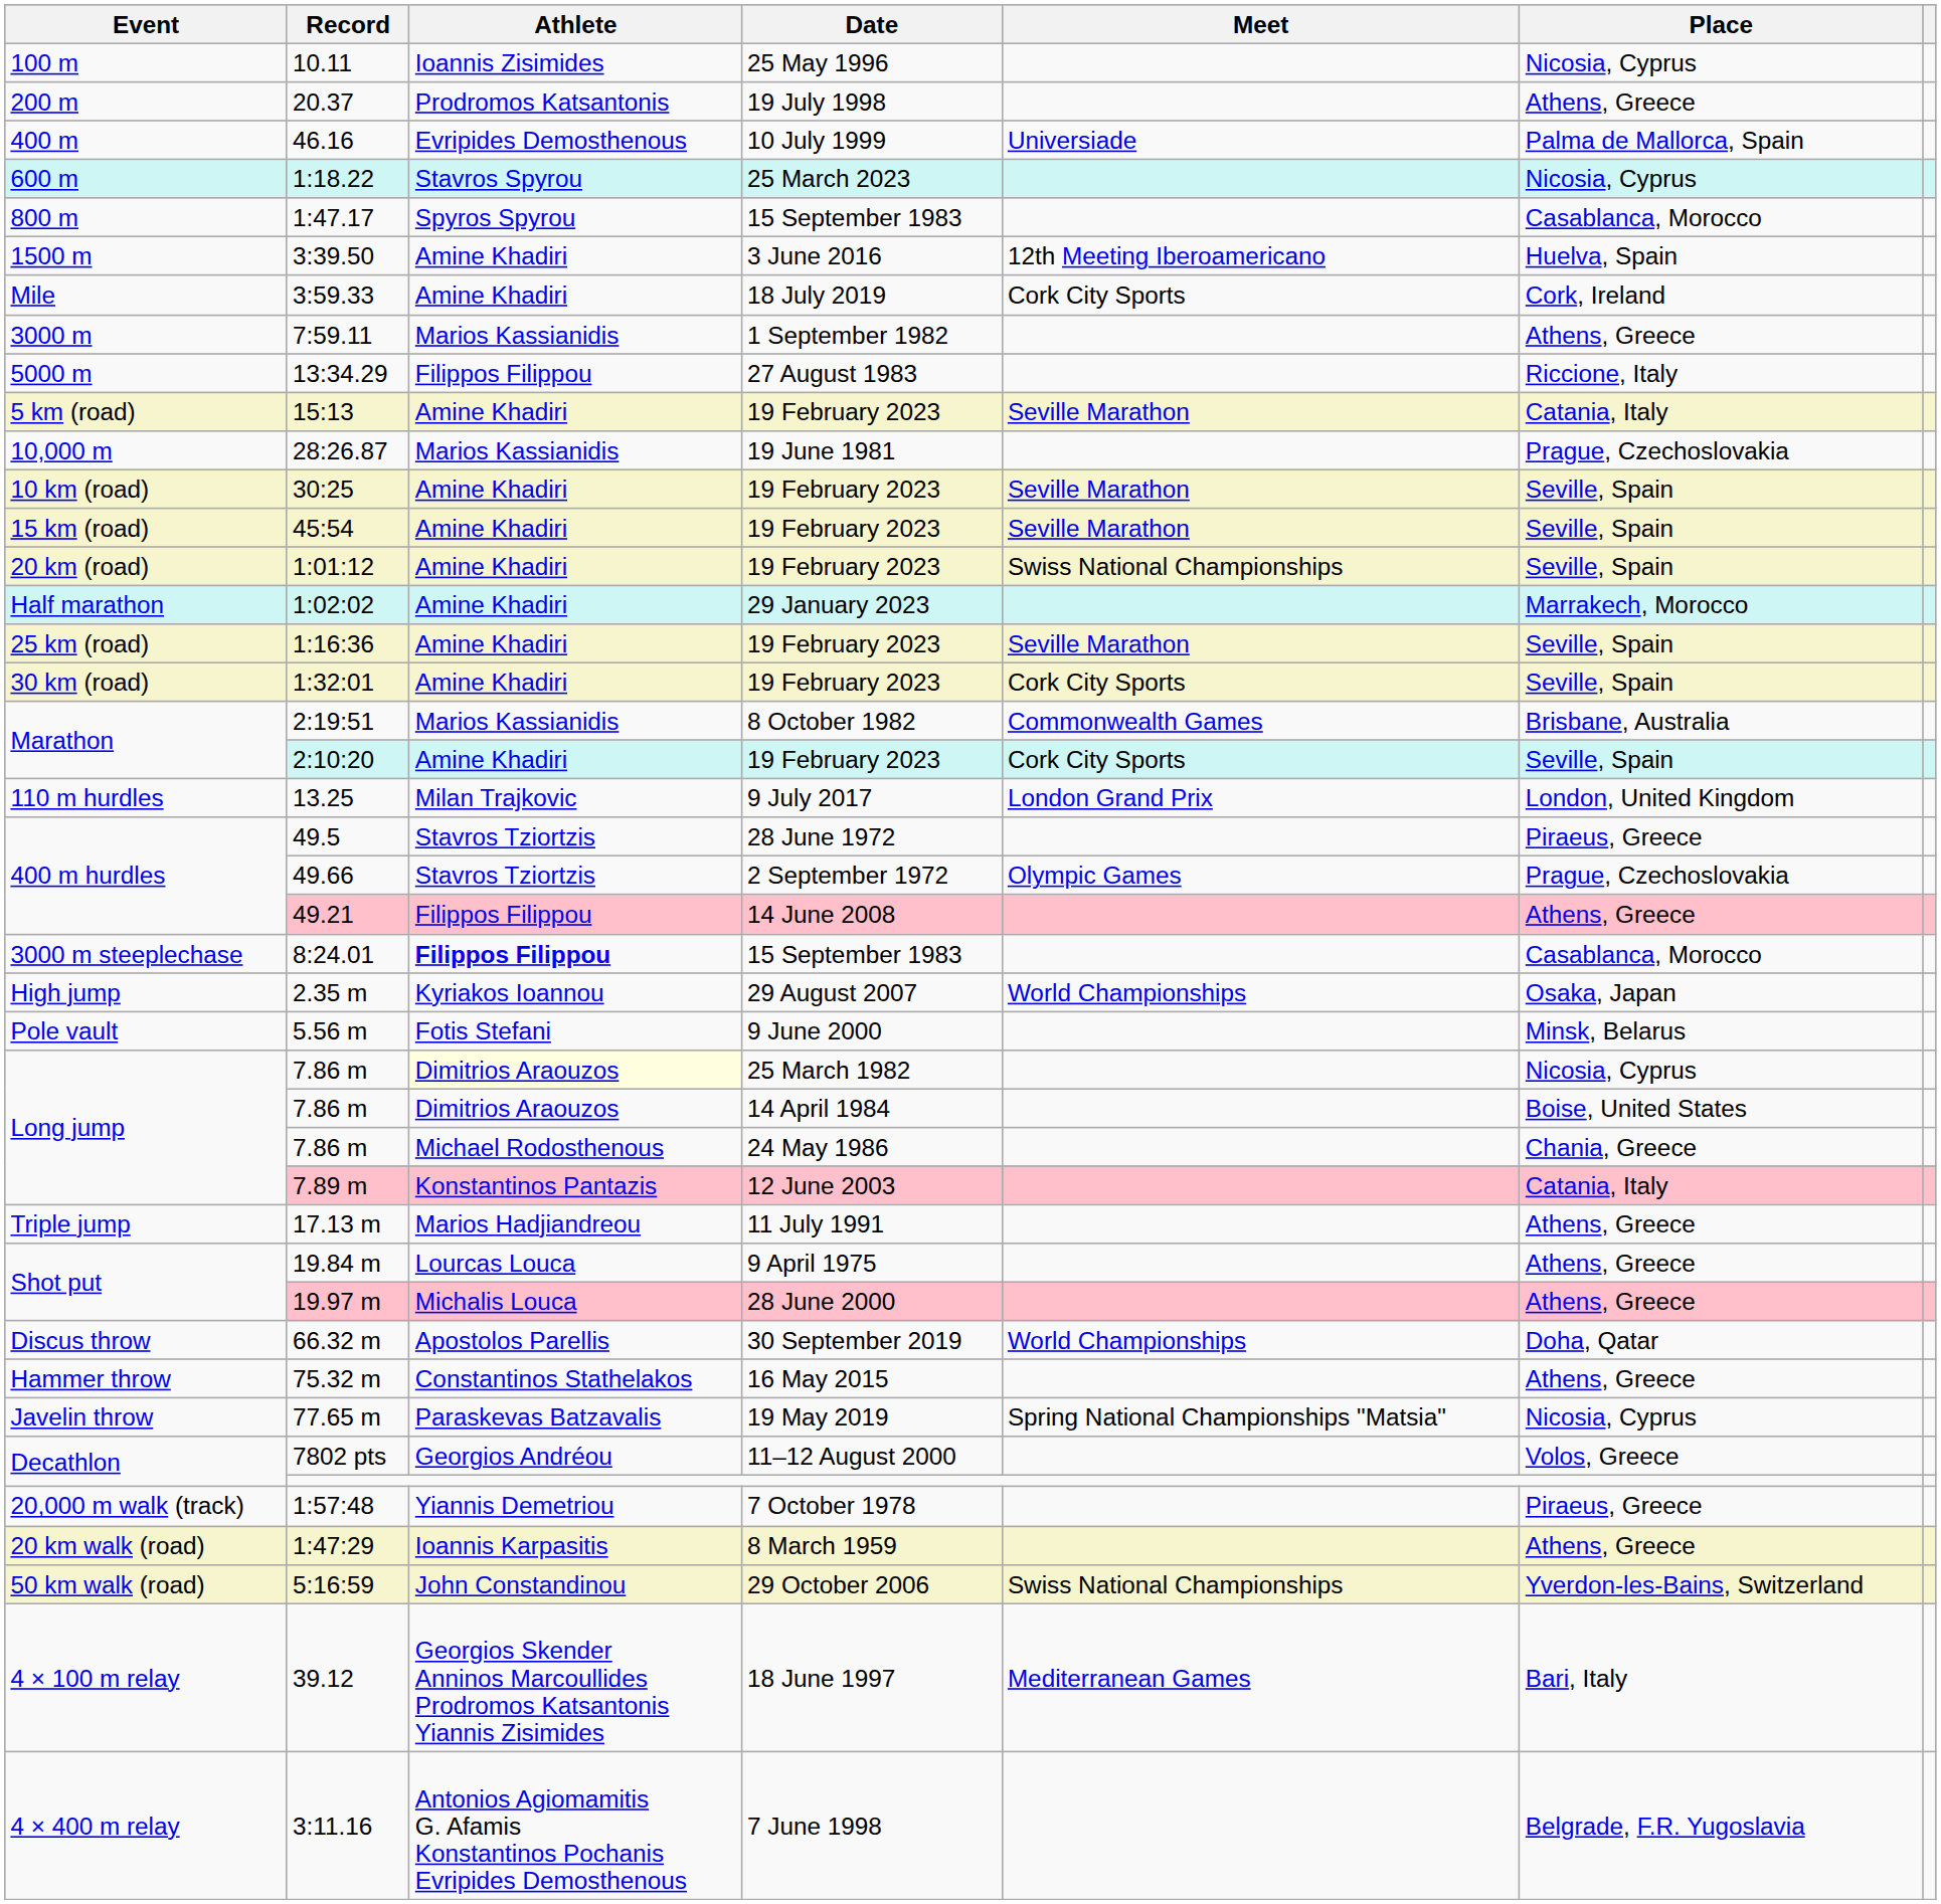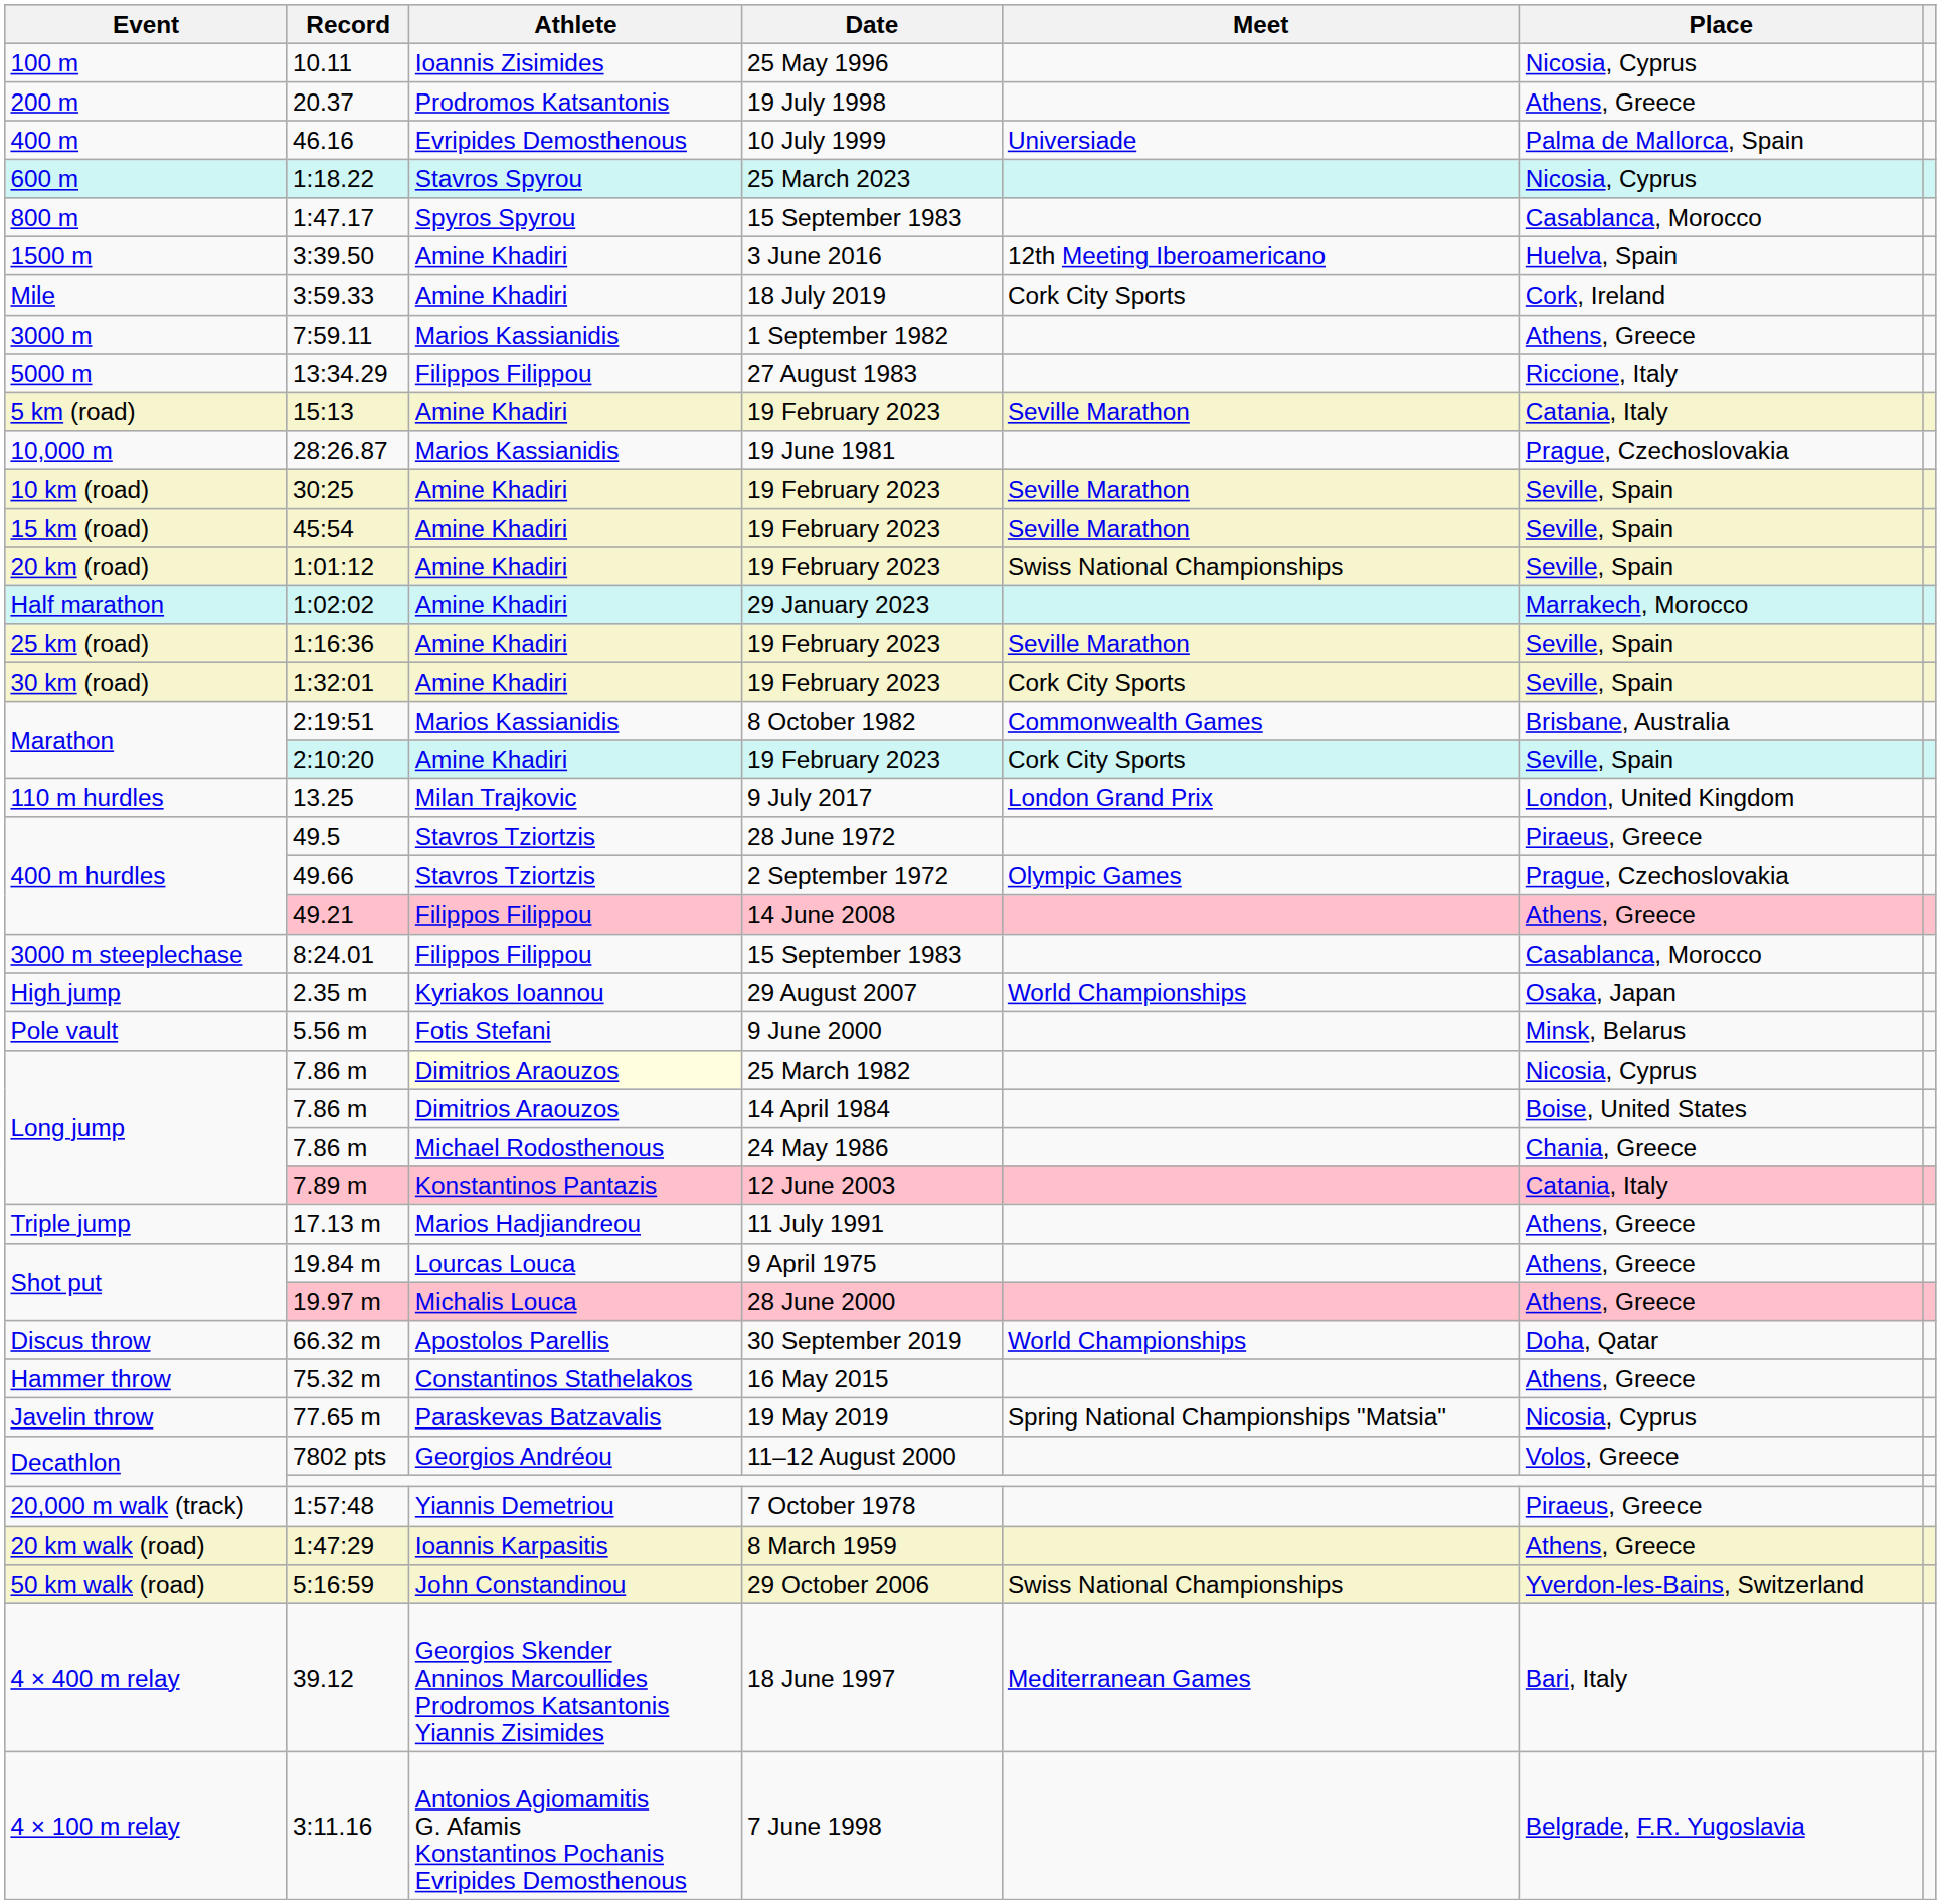 <table class="wikitable" style="font-size:95%; width: 95%;">
 <tr>
 <th>Event</th>
 <th>Record</th>
 <th>Athlete</th>
 <th>Date</th>
 <th>Meet</th>
 <th>Place</th>
 <th></th>
 </tr>
 <tr>
 <td><a href='#'>100 m</a></td>
 <td>10.11 </td>
 <td><a href='#'>Ioannis Zisimides</a></td>
 <td>25 May 1996</td>
 <td></td>
 <td><a href='#'>Nicosia</a>, Cyprus</td>
 <td></td>
 </tr>
 <tr>
 <td><a href='#'>200 m</a></td>
 <td>20.37 </td>
 <td><a href='#'>Prodromos Katsantonis</a></td>
 <td>19 July 1998</td>
 <td></td>
 <td><a href='#'>Athens</a>, Greece</td>
 <td></td>
 </tr>
 <tr>
 <td><a href='#'>400 m</a></td>
 <td>46.16</td>
 <td><a href='#'>Evripides Demosthenous</a></td>
 <td>10 July 1999</td>
 <td><a href='#'>Universiade</a></td>
 <td><a href='#'>Palma de Mallorca</a>, Spain</td>
 <td></td>
 </tr>
 <tr bgcolor=#CEF6F5>
 <td><a href='#'>600 m</a></td>
 <td>1:18.22</td>
 <td><a href='#'>Stavros Spyrou</a></td>
 <td>25 March 2023</td>
 <td></td>
 <td><a href='#'>Nicosia</a>, Cyprus</td>
 <td></td>
 </tr>
 <tr>
 <td><a href='#'>800 m</a></td>
 <td>1:47.17</td>
 <td><a href='#'>Spyros Spyrou</a></td>
 <td>15 September 1983</td>
 <td></td>
 <td><a href='#'>Casablanca</a>, Morocco</td>
 <td></td>
 </tr>
 <tr>
 <td><a href='#'>1500 m</a></td>
 <td>3:39.50</td>
 <td><a href='#'>Amine Khadiri</a></td>
 <td>3 June 2016</td>
 <td>12th <a href='#'>Meeting Iberoamericano</a></td>
 <td><a href='#'>Huelva</a>, Spain</td>
 <td></td>
 </tr>
 <tr>
 <td><a href='#'>Mile</a></td>
 <td>3:59.33</td>
 <td><a href='#'>Amine Khadiri</a></td>
 <td>18 July 2019</td>
 <td>Cork City Sports</td>
 <td><a href='#'>Cork</a>, Ireland</td>
 <td></td>
 </tr>
 <tr>
 <td><a href='#'>3000 m</a></td>
 <td>7:59.11</td>
 <td><a href='#'>Marios Kassianidis</a></td>
 <td>1 September 1982</td>
 <td></td>
 <td><a href='#'>Athens</a>, Greece</td>
 <td></td>
 </tr>
 <tr>
 <td><a href='#'>5000 m</a></td>
 <td>13:34.29</td>
 <td><a href='#'>Filippos Filippou</a></td>
 <td>27 August 1983</td>
 <td></td>
 <td><a href='#'>Riccione</a>, Italy</td>
 <td></td>
 </tr>
 <tr style="background:#f6F5CE;">
 <td><a href='#'>5 km</a> (road)</td>
 <td>15:13</td>
 <td><a href='#'>Amine Khadiri</a></td>
 <td>19 February 2023</td>
 <td><a href='#'>Seville Marathon</a></td>
 <td><a href='#'>Catania</a>, Italy</td>
 <td></td>
 </tr>
 <tr>
 <td><a href='#'>10,000 m</a></td>
 <td>28:26.87</td>
 <td><a href='#'>Marios Kassianidis</a></td>
 <td>19 June 1981</td>
 <td></td>
 <td><a href='#'>Prague</a>, Czechoslovakia</td>
 <td></td>
 </tr>
 <tr style="background:#f6F5CE;">
 <td><a href='#'>10 km</a> (road)</td>
 <td>30:25</td>
 <td><a href='#'>Amine Khadiri</a></td>
 <td>19 February 2023</td>
 <td><a href='#'>Seville Marathon</a></td>
 <td><a href='#'>Seville</a>, Spain</td>
 <td></td>
 </tr>
 <tr style="background:#f6F5CE;">
 <td><a href='#'>15 km</a> (road)</td>
 <td>45:54</td>
 <td><a href='#'>Amine Khadiri</a></td>
 <td>19 February 2023</td>
 <td><a href='#'>Seville Marathon</a></td>
 <td><a href='#'>Seville</a>, Spain</td>
 <td></td>
 </tr>
 <tr style="background:#f6F5CE;">
 <td><a href='#'>20 km</a> (road)</td>
 <td>1:01:12</td>
 <td><a href='#'>Amine Khadiri</a></td>
 <td>19 February 2023</td>
 <td>Swiss National Championships</td>
 <td><a href='#'>Seville</a>, Spain</td>
 <td></td>
 </tr>
 <tr bgcolor=#CEF6F5>
 <td><a href='#'>Half marathon</a></td>
 <td>1:02:02</td>
 <td><a href='#'>Amine Khadiri</a></td>
 <td>29 January 2023</td>
 <td></td>
 <td><a href='#'>Marrakech</a>, Morocco</td>
 <td></td>
 </tr>
 <tr style="background:#f6F5CE;">
 <td><a href='#'>25 km</a> (road)</td>
 <td>1:16:36</td>
 <td><a href='#'>Amine Khadiri</a></td>
 <td>19 February 2023</td>
 <td><a href='#'>Seville Marathon</a></td>
 <td><a href='#'>Seville</a>, Spain</td>
 <td></td>
 </tr>
 <tr style="background:#f6F5CE;">
 <td><a href='#'>30 km</a> (road)</td>
 <td>1:32:01</td>
 <td><a href='#'>Amine Khadiri</a></td>
 <td>19 February 2023</td>
 <td>Cork City Sports</td>
 <td><a href='#'>Seville</a>, Spain</td>
 <td></td>
 </tr>
 <tr>
 <td rowspan=2><a href='#'>Marathon</a></td>
 <td>2:19:51</td>
 <td><a href='#'>Marios Kassianidis</a></td>
 <td>8 October 1982</td>
 <td><a href='#'>Commonwealth Games</a></td>
 <td><a href='#'>Brisbane</a>, Australia</td>
 <td></td>
 </tr>
 <tr bgcolor=#CEF6F5>
 <td>2:10:20</td>
 <td><a href='#'>Amine Khadiri</a></td>
 <td>19 February 2023</td>
 <td>Cork City Sports</td>
 <td><a href='#'>Seville</a>, Spain</td>
 <td></td>
 </tr>
 <tr>
 <td><a href='#'>110 m hurdles</a></td>
 <td>13.25 </td>
 <td><a href='#'>Milan Trajkovic</a></td>
 <td>9 July 2017</td>
 <td><a href='#'>London Grand Prix</a></td>
 <td><a href='#'>London</a>, United Kingdom</td>
 <td></td>
 </tr>
 <tr>
 <td rowspan=3><a href='#'>400 m hurdles</a></td>
 <td>49.5 </td>
 <td><a href='#'>Stavros Tziortzis</a></td>
 <td>28 June 1972</td>
 <td></td>
 <td><a href='#'>Piraeus</a>, Greece</td>
 <td></td>
 </tr>
 <tr>
 <td>49.66</td>
 <td><a href='#'>Stavros Tziortzis</a></td>
 <td>2 September 1972</td>
 <td><a href='#'>Olympic Games</a></td>
 <td><a href='#'>Prague</a>, Czechoslovakia</td>
 <td></td>
 </tr>
 <tr style="background:pink">
 <td>49.21</td>
 <td><a href='#'>Filippos Filippou</a></td>
 <td>14 June 2008</td>
 <td></td>
 <td><a href='#'>Athens</a>, Greece</td>
 <td></td>
 </tr>
 <tr>
 <td><a href='#'>3000 m steeplechase</a></td>
 <td>8:24.01</td>
-<td><strong><a href='#'>Filippos Filippou</a></strong></td>
+<td><a href='#'>Filippos Filippou</a></td>
 <td>15 September 1983</td>
 <td></td>
 <td><a href='#'>Casablanca</a>, Morocco</td>
 <td></td>
 </tr>
 <tr>
 <td><a href='#'>High jump</a></td>
 <td>2.35 m</td>
 <td><a href='#'>Kyriakos Ioannou</a></td>
 <td>29 August 2007</td>
 <td><a href='#'>World Championships</a></td>
 <td><a href='#'>Osaka</a>, Japan</td>
 <td></td>
 </tr>
 <tr>
 <td><a href='#'>Pole vault</a></td>
 <td>5.56 m</td>
 <td><a href='#'>Fotis Stefani</a></td>
 <td>9 June 2000</td>
 <td></td>
 <td><a href='#'>Minsk</a>, Belarus</td>
 <td></td>
 </tr>
 <tr>
 <td rowspan=4><a href='#'>Long jump</a></td>
 <td>7.86 m </td>
 <td style="background: lightyellow;"><a href='#'>Dimitrios Araouzos</a></td>
 <td>25 March 1982</td>
 <td></td>
 <td><a href='#'>Nicosia</a>, Cyprus</td>
 <td></td>
 </tr>
 <tr>
 <td>7.86 m</td>
 <td><a href='#'>Dimitrios Araouzos</a></td>
 <td>14 April 1984</td>
 <td></td>
 <td><a href='#'>Boise</a>, United States</td>
 <td></td>
 </tr>
 <tr>
 <td>7.86 m</td>
 <td><a href='#'>Michael Rodosthenous</a></td>
 <td>24 May 1986</td>
 <td></td>
 <td><a href='#'>Chania</a>, Greece</td>
 <td></td>
 </tr>
 <tr style="background:pink">
 <td>7.89 m </td>
 <td><a href='#'>Konstantinos Pantazis</a></td>
 <td>12 June 2003</td>
 <td></td>
 <td><a href='#'>Catania</a>, Italy</td>
 <td></td>
 </tr>
 <tr>
 <td><a href='#'>Triple jump</a></td>
 <td>17.13 m </td>
 <td><a href='#'>Marios Hadjiandreou</a></td>
 <td>11 July 1991</td>
 <td></td>
 <td><a href='#'>Athens</a>, Greece</td>
 <td></td>
 </tr>
 <tr>
 <td rowspan=2><a href='#'>Shot put</a></td>
 <td>19.84 m</td>
 <td><a href='#'>Lourcas Louca</a></td>
 <td>9 April 1975</td>
 <td></td>
 <td><a href='#'>Athens</a>, Greece</td>
 <td></td>
 </tr>
 <tr style="background:pink">
 <td>19.97 m</td>
 <td><a href='#'>Michalis Louca</a></td>
 <td>28 June 2000</td>
 <td></td>
 <td><a href='#'>Athens</a>, Greece</td>
 <td></td>
 </tr>
 <tr>
 <td><a href='#'>Discus throw</a></td>
 <td>66.32 m</td>
 <td><a href='#'>Apostolos Parellis</a></td>
 <td>30 September 2019</td>
 <td><a href='#'>World Championships</a></td>
 <td><a href='#'>Doha</a>, Qatar</td>
 <td></td>
 </tr>
 <tr>
 <td><a href='#'>Hammer throw</a></td>
 <td>75.32 m</td>
 <td><a href='#'>Constantinos Stathelakos</a></td>
 <td>16 May 2015</td>
 <td></td>
 <td><a href='#'>Athens</a>, Greece</td>
 <td></td>
 </tr>
 <tr>
 <td><a href='#'>Javelin throw</a></td>
 <td>77.65 m</td>
 <td><a href='#'>Paraskevas Batzavalis</a></td>
 <td>19 May 2019</td>
 <td>Spring National Championships "Matsia"</td>
 <td><a href='#'>Nicosia</a>, Cyprus</td>
 <td></td>
 </tr>
 <tr>
 <td rowspan=2><a href='#'>Decathlon</a></td>
 <td>7802 pts</td>
 <td><a href='#'>Georgios Andréou</a></td>
 <td>11–12 August 2000</td>
 <td></td>
 <td><a href='#'>Volos</a>, Greece</td>
 <td></td>
 </tr>
 <tr>
 <td colspan=5></td>
 <td></td>
 </tr>
 <tr>
 <td><a href='#'>20,000 m walk</a> (track)</td>
 <td>1:57:48</td>
 <td><a href='#'>Yiannis Demetriou</a></td>
 <td>7 October 1978</td>
 <td></td>
 <td><a href='#'>Piraeus</a>, Greece</td>
 <td></td>
 </tr>
 <tr style="background:#f6F5CE;">
 <td><a href='#'>20 km walk</a> (road)</td>
 <td>1:47:29</td>
 <td><a href='#'>Ioannis Karpasitis</a></td>
 <td>8 March 1959</td>
 <td></td>
 <td><a href='#'>Athens</a>, Greece</td>
 <td></td>
 </tr>
 <tr style="background:#f6F5CE;">
 <td><a href='#'>50 km walk</a> (road)</td>
 <td>5:16:59</td>
 <td><a href='#'>John Constandinou</a></td>
 <td>29 October 2006</td>
 <td>Swiss National Championships</td>
 <td><a href='#'>Yverdon-les-Bains</a>, Switzerland</td>
 <td></td>
 </tr>
 <tr>
-<td><a href='#'>4 × 100 m relay</a></td>
+<td><a href='#'>4 × 400 m relay</a></td>
 <td>39.12</td>
 <td><br><a href='#'>Georgios Skender</a><br><a href='#'>Anninos Marcoullides</a><br><a href='#'>Prodromos Katsantonis</a><br><a href='#'>Yiannis Zisimides</a></td>
 <td>18 June 1997</td>
 <td><a href='#'>Mediterranean Games</a></td>
 <td><a href='#'>Bari</a>, Italy</td>
 <td></td>
 </tr>
 <tr>
-<td><a href='#'>4 × 400 m relay</a></td>
+<td><a href='#'>4 × 100 m relay</a></td>
 <td>3:11.16</td>
 <td><br><a href='#'>Antonios Agiomamitis</a><br>G. Afamis<br><a href='#'>Konstantinos Pochanis</a><br><a href='#'>Evripides Demosthenous</a></td>
 <td>7 June 1998</td>
 <td></td>
 <td><a href='#'>Belgrade</a>, <a href='#'>F.R. Yugoslavia</a></td>
 <td></td>
 </tr>
 </table>
